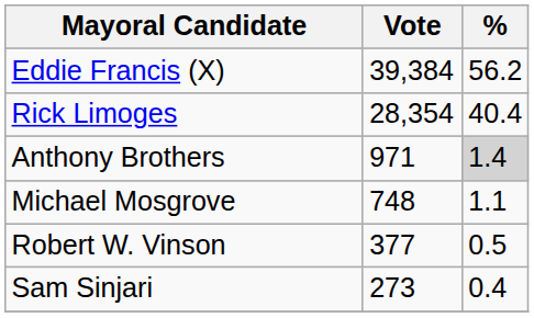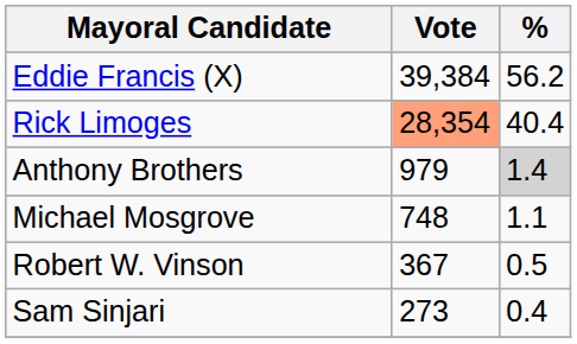 <table class="wikitable">
 <tr>
 <th bgcolor="#DDDDFF" width="200px">Mayoral Candidate </th>
 <th bgcolor="#DDDDFF" width="50px">Vote</th>
 <th bgcolor="#DDDDFF" width="30px">%</th>
 </tr>
 <tr>
 <td><a href='#'>Eddie Francis</a> (X)</td>
 <td>39,384</td>
 <td>56.2</td>
 </tr>
 <tr>
 <td><a href='#'>Rick Limoges</a></td>
-<td>28,354</td>
+<td style="background: lightsalmon;">28,354</td>
 <td>40.4</td>
 </tr>
 <tr>
 <td>Anthony Brothers</td>
-<td>971</td>
+<td>979</td>
 <td style="background: lightgrey;">1.4</td>
 </tr>
 <tr>
 <td>Michael Mosgrove</td>
 <td>748</td>
 <td>1.1</td>
 </tr>
 <tr>
 <td>Robert W. Vinson</td>
-<td>377</td>
+<td>367</td>
 <td>0.5</td>
 </tr>
 <tr>
 <td>Sam Sinjari</td>
 <td>273</td>
 <td>0.4</td>
 </tr>
 <tr>
 </tr>
 </table>
